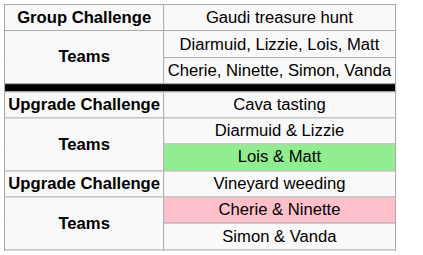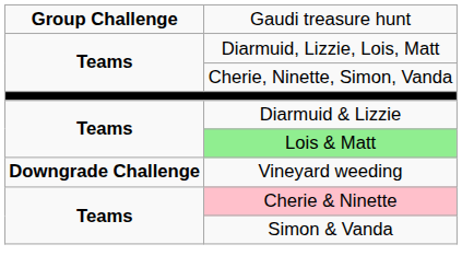 <table class="wikitable" style="text-align:center;">
 <tr>
 <td><strong>Group Challenge</strong></td>
 <td>Gaudi treasure hunt</td>
 </tr>
 <tr>
 <td rowspan="2"><strong>Teams</strong></td>
 <td>Diarmuid, Lizzie, Lois, Matt</td>
 </tr>
 <tr>
 <td>Cherie, Ninette, Simon, Vanda</td>
 </tr>
 <tr>
 <td colspan="2" style="background:black;"></td>
 </tr>
 <tr>
-<td><strong>Upgrade Challenge</strong></td>
-<td>Cava tasting</td>
-</tr>
-<tr>
 <td rowspan="2"><strong>Teams</strong></td>
 <td>Diarmuid & Lizzie</td>
 </tr>
 <tr>
 <td style="background:lightgreen;">Lois & Matt</td>
 </tr>
 <tr>
-<td><strong>Upgrade Challenge</strong></td>
+<td><strong>Downgrade Challenge</strong></td>
 <td>Vineyard weeding</td>
 </tr>
 <tr>
 <td rowspan="2"><strong>Teams</strong></td>
 <td style="background:pink;">Cherie & Ninette</td>
 </tr>
 <tr>
 <td>Simon & Vanda</td>
 </tr>
 </table>
